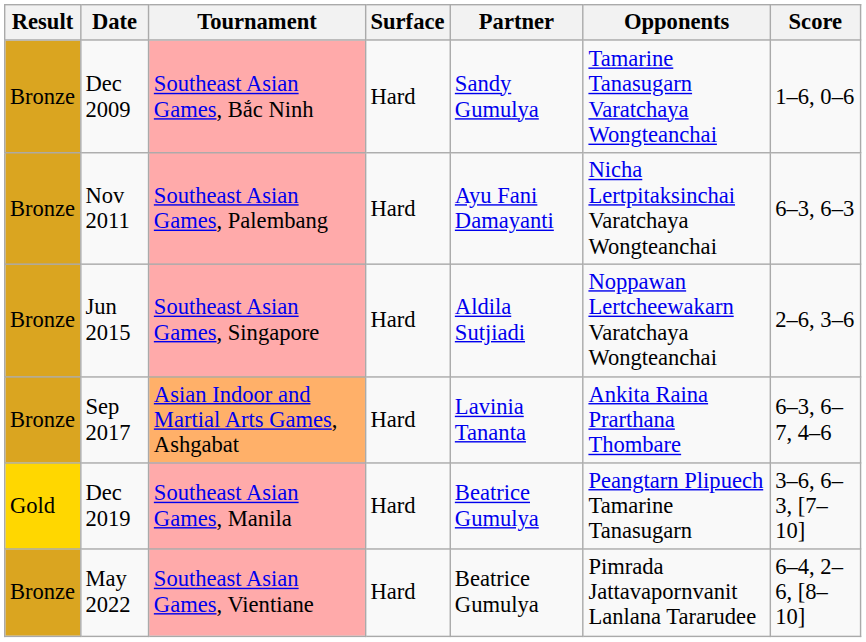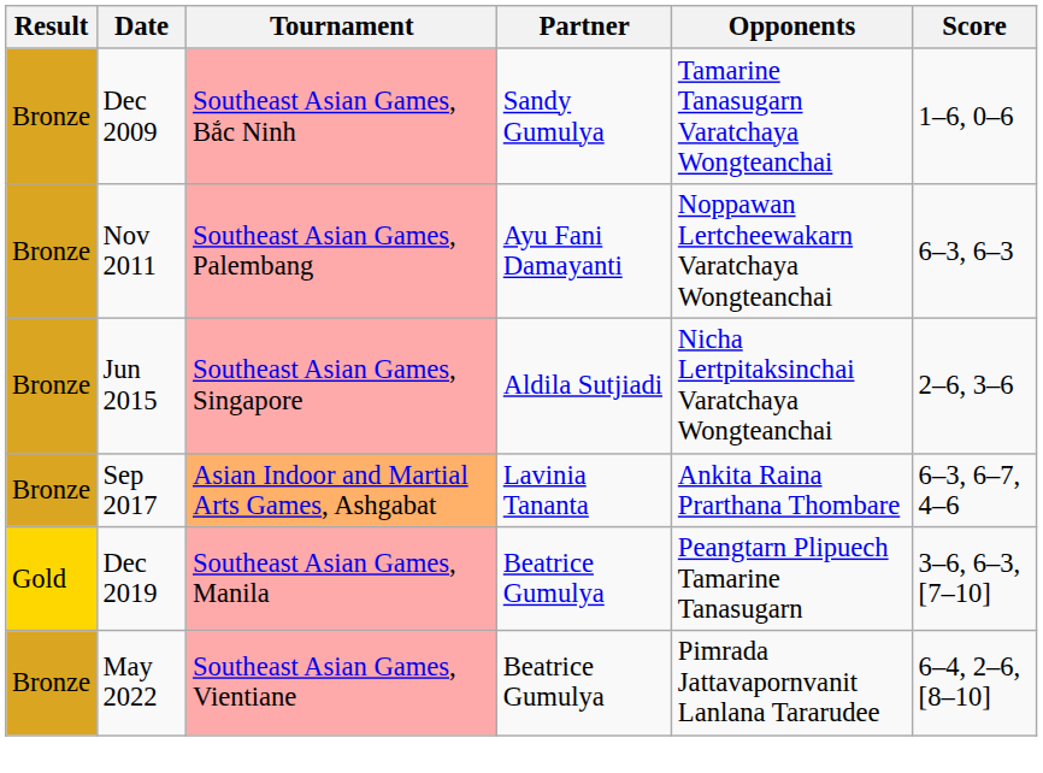 <table class="sortable wikitable">
 <tr>
 <th>Result</th>
 <th>Date</th>
 <th>Tournament</th>
-<th>Surface</th>
 <th>Partner</th>
 <th>Opponents</th>
 <th class="unsortable">Score</th>
 </tr>
 <tr>
 <td style="background:#DAA520">Bronze</td>
 <td>Dec 2009</td>
 <td style="background:#FFAAAA"><a href='#'>Southeast Asian Games</a>, Bắc Ninh</td>
-<td>Hard</td>
 <td> <a href='#'>Sandy Gumulya</a></td>
 <td> <a href='#'>Tamarine Tanasugarn</a> <br>  <a href='#'>Varatchaya Wongteanchai</a></td>
 <td>1–6, 0–6</td>
 </tr>
 <tr>
 <td style="background:#DAA520">Bronze</td>
 <td>Nov 2011</td>
 <td style="background:#FFAAAA"><a href='#'>Southeast Asian Games</a>, Palembang</td>
-<td>Hard</td>
 <td> <a href='#'>Ayu Fani Damayanti</a></td>
-<td> <a href='#'>Nicha Lertpitaksinchai</a> <br>  Varatchaya Wongteanchai</td>
+<td> <a href='#'>Noppawan Lertcheewakarn</a> <br>  Varatchaya Wongteanchai</td>
 <td>6–3, 6–3</td>
 </tr>
 <tr>
 <td style="background:#DAA520">Bronze</td>
 <td>Jun 2015</td>
 <td style="background:#FFAAAA"><a href='#'>Southeast Asian Games</a>, Singapore</td>
-<td>Hard</td>
 <td> <a href='#'>Aldila Sutjiadi</a></td>
-<td> <a href='#'>Noppawan Lertcheewakarn</a> <br>  Varatchaya Wongteanchai</td>
+<td> <a href='#'>Nicha Lertpitaksinchai</a> <br>  Varatchaya Wongteanchai</td>
 <td>2–6, 3–6</td>
 </tr>
 <tr>
 <td style="background:#DAA520">Bronze</td>
 <td>Sep 2017</td>
 <td style="background:#FFB069"><a href='#'>Asian Indoor and Martial Arts Games</a>, Ashgabat</td>
-<td>Hard</td>
 <td> <a href='#'>Lavinia Tananta</a></td>
 <td> <a href='#'>Ankita Raina</a> <br>  <a href='#'>Prarthana Thombare</a></td>
 <td>6–3, 6–7, 4–6</td>
 </tr>
 <tr>
 <td style="background:gold">Gold</td>
 <td>Dec 2019</td>
 <td style="background:#FFAAAA"><a href='#'>Southeast Asian Games</a>, Manila</td>
-<td>Hard</td>
 <td> <a href='#'>Beatrice Gumulya</a></td>
 <td> <a href='#'>Peangtarn Plipuech</a> <br>  Tamarine Tanasugarn</td>
 <td>3–6, 6–3, [7–10]</td>
 </tr>
 <tr>
 <td style="background:#DAA520">Bronze</td>
 <td>May 2022</td>
 <td style="background:#FFAAAA"><a href='#'>Southeast Asian Games</a>, Vientiane</td>
-<td>Hard</td>
 <td> Beatrice Gumulya</td>
 <td> Pimrada Jattavapornvanit <br>  Lanlana Tararudee</td>
 <td>6–4, 2–6, [8–10]</td>
 </tr>
 </table>
